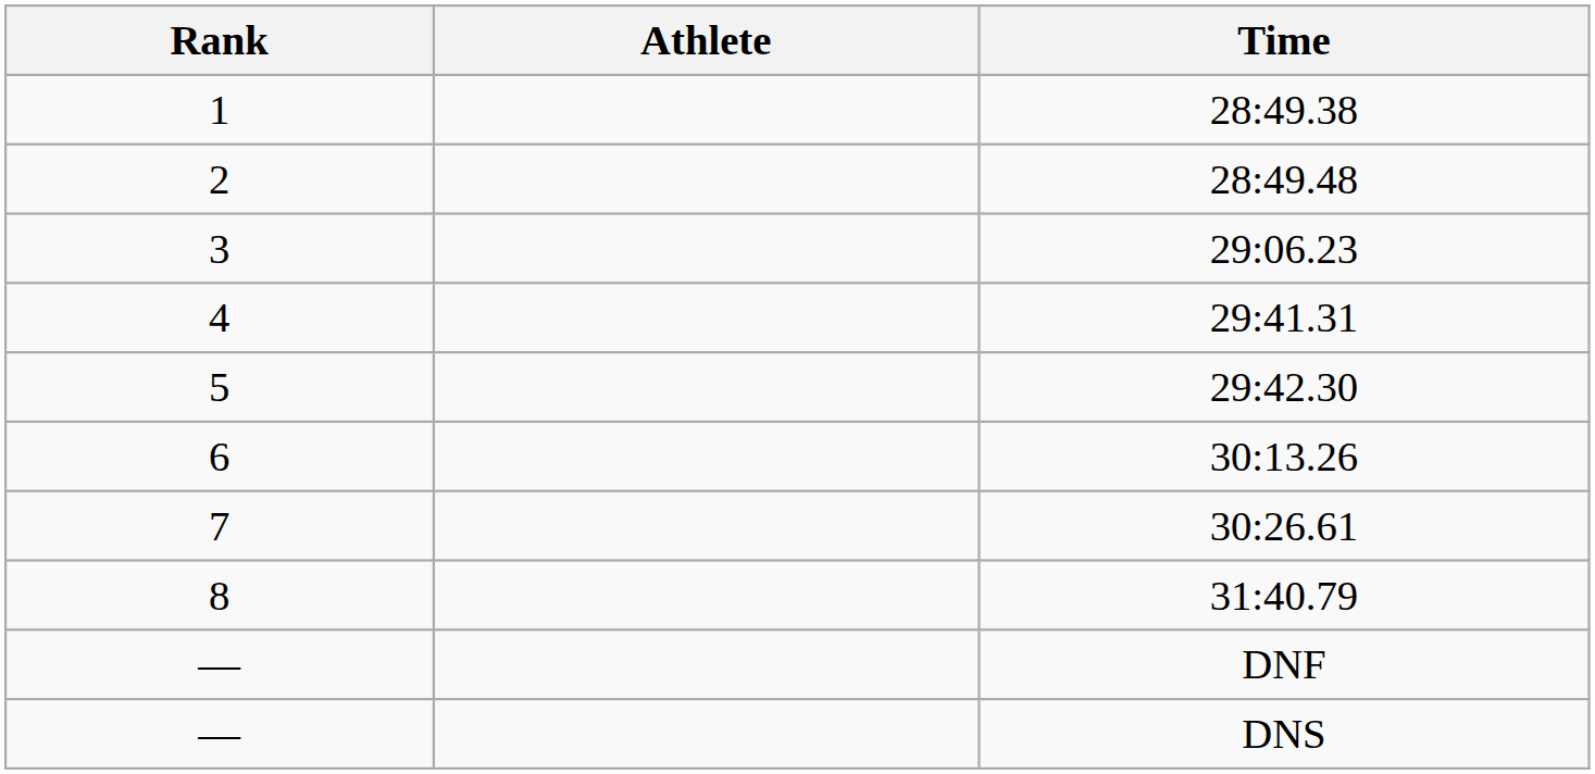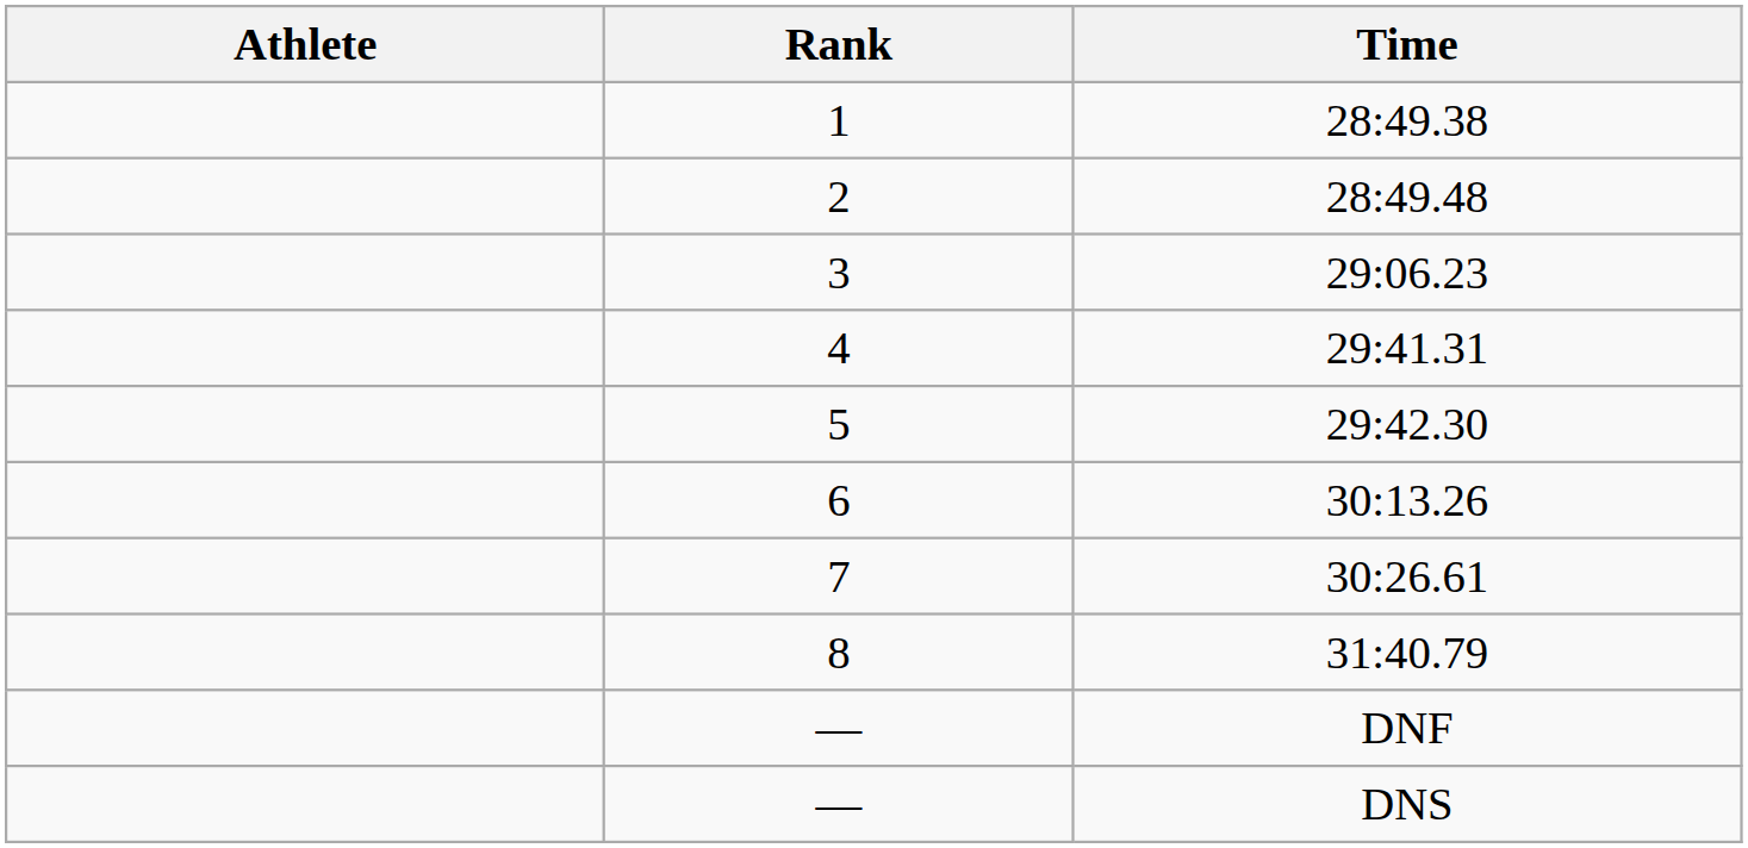 <table class="wikitable" style=" text-align:center; font-size:110%;" width="75%">
 <tr>
+<th>Athlete</th>
 <th>Rank</th>
-<th>Athlete</th>
 <th>Time</th>
 </tr>
 <tr>
+<td align=left></td>
 <td>1</td>
-<td align=left></td>
 <td>28:49.38</td>
 </tr>
 <tr>
+<td align=left></td>
 <td>2</td>
-<td align=left></td>
 <td>28:49.48</td>
 </tr>
 <tr>
+<td align=left></td>
 <td>3</td>
-<td align=left></td>
 <td>29:06.23</td>
 </tr>
 <tr>
+<td align=left></td>
 <td>4</td>
-<td align=left></td>
 <td>29:41.31</td>
 </tr>
 <tr>
+<td align=left></td>
 <td>5</td>
-<td align=left></td>
 <td>29:42.30</td>
 </tr>
 <tr>
+<td align=left></td>
 <td>6</td>
-<td align=left></td>
 <td>30:13.26</td>
 </tr>
 <tr>
+<td align=left></td>
 <td>7</td>
-<td align=left></td>
 <td>30:26.61</td>
 </tr>
 <tr>
+<td align=left></td>
 <td>8</td>
-<td align=left></td>
 <td>31:40.79</td>
 </tr>
 <tr>
+<td align=left></td>
 <td>—</td>
-<td align=left></td>
 <td>DNF</td>
 </tr>
 <tr>
+<td align=left></td>
 <td>—</td>
-<td align=left></td>
 <td>DNS</td>
 </tr>
 </table>
